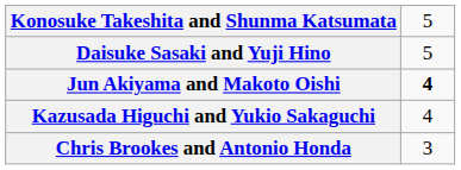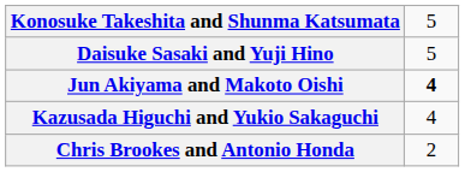 <table class="wikitable" style="margin: 1em auto 1em auto;text-align:center">
 <tr>
 <th><a href='#'>Konosuke Takeshita</a> and <a href='#'>Shunma Katsumata</a><br></th>
 <td style="width:35px">5</td>
 </tr>
 <tr>
 <th><a href='#'>Daisuke Sasaki</a> and <a href='#'>Yuji Hino</a><br></th>
 <td>5</td>
 </tr>
 <tr>
 <th><a href='#'>Jun Akiyama</a> and <a href='#'>Makoto Oishi</a><br></th>
 <td><strong>4</strong></td>
 </tr>
 <tr>
 <th><a href='#'>Kazusada Higuchi</a> and <a href='#'>Yukio Sakaguchi</a><br></th>
 <td>4</td>
 </tr>
 <tr>
 <th><a href='#'>Chris Brookes</a> and <a href='#'>Antonio Honda</a><br></th>
-<td>3</td>
+<td>2</td>
 </tr>
 </table>
